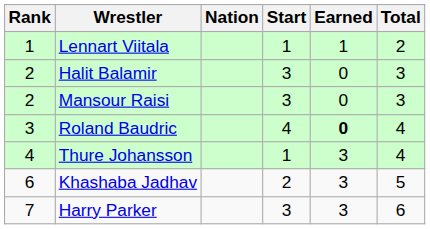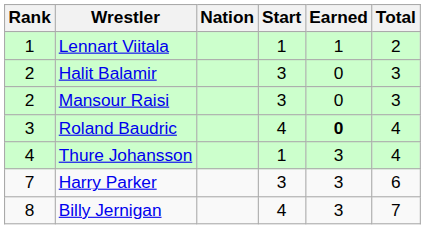 <table class="wikitable sortable" style="text-align:center;">
 <tr>
 <th>Rank</th>
 <th>Wrestler</th>
 <th>Nation</th>
 <th>Start</th>
 <th>Earned</th>
 <th>Total</th>
 </tr>
 <tr style="background:#cfc;">
 <td>1</td>
 <td align=left><a href='#'>Lennart Viitala</a></td>
 <td align=left></td>
 <td>1</td>
 <td>1</td>
 <td>2</td>
 </tr>
 <tr style="background:#cfc;">
 <td>2</td>
 <td align=left><a href='#'>Halit Balamir</a></td>
 <td align=left></td>
 <td>3</td>
 <td>0</td>
 <td>3</td>
 </tr>
 <tr style="background:#cfc;">
 <td>2</td>
 <td align=left><a href='#'>Mansour Raisi</a></td>
 <td align=left></td>
 <td>3</td>
 <td>0</td>
 <td>3</td>
 </tr>
 <tr style="background:#cfc;">
 <td>3</td>
 <td align=left><a href='#'>Roland Baudric</a></td>
 <td align=left></td>
 <td>4</td>
 <td><strong>0</strong></td>
 <td>4</td>
 </tr>
 <tr style="background:#cfc;">
 <td>4</td>
 <td align=left><a href='#'>Thure Johansson</a></td>
 <td align=left></td>
 <td>1</td>
 <td>3</td>
 <td>4</td>
 </tr>
 <tr>
-<td>6</td>
-<td align=left><a href='#'>Khashaba Jadhav</a></td>
-<td align=left></td>
-<td>2</td>
-<td>3</td>
-<td>5</td>
-</tr>
-<tr>
 <td>7</td>
 <td align=left><a href='#'>Harry Parker</a></td>
 <td align=left></td>
 <td>3</td>
 <td>3</td>
 <td>6</td>
 </tr>
+<tr>
+<td>8</td>
+<td align=left><a href='#'>Billy Jernigan</a></td>
+<td align=left></td>
+<td>4</td>
+<td>3</td>
+<td>7</td>
+</tr>
 </table>
